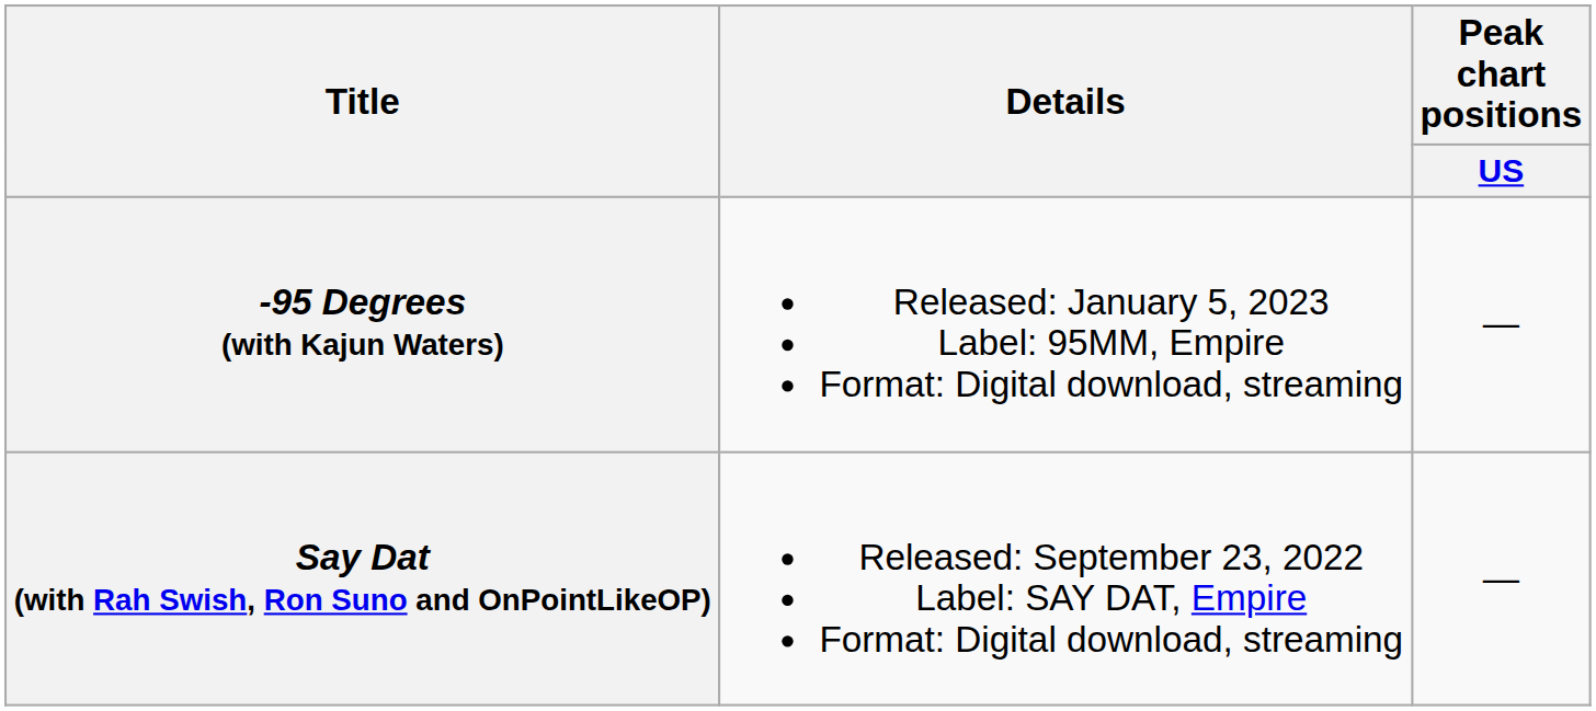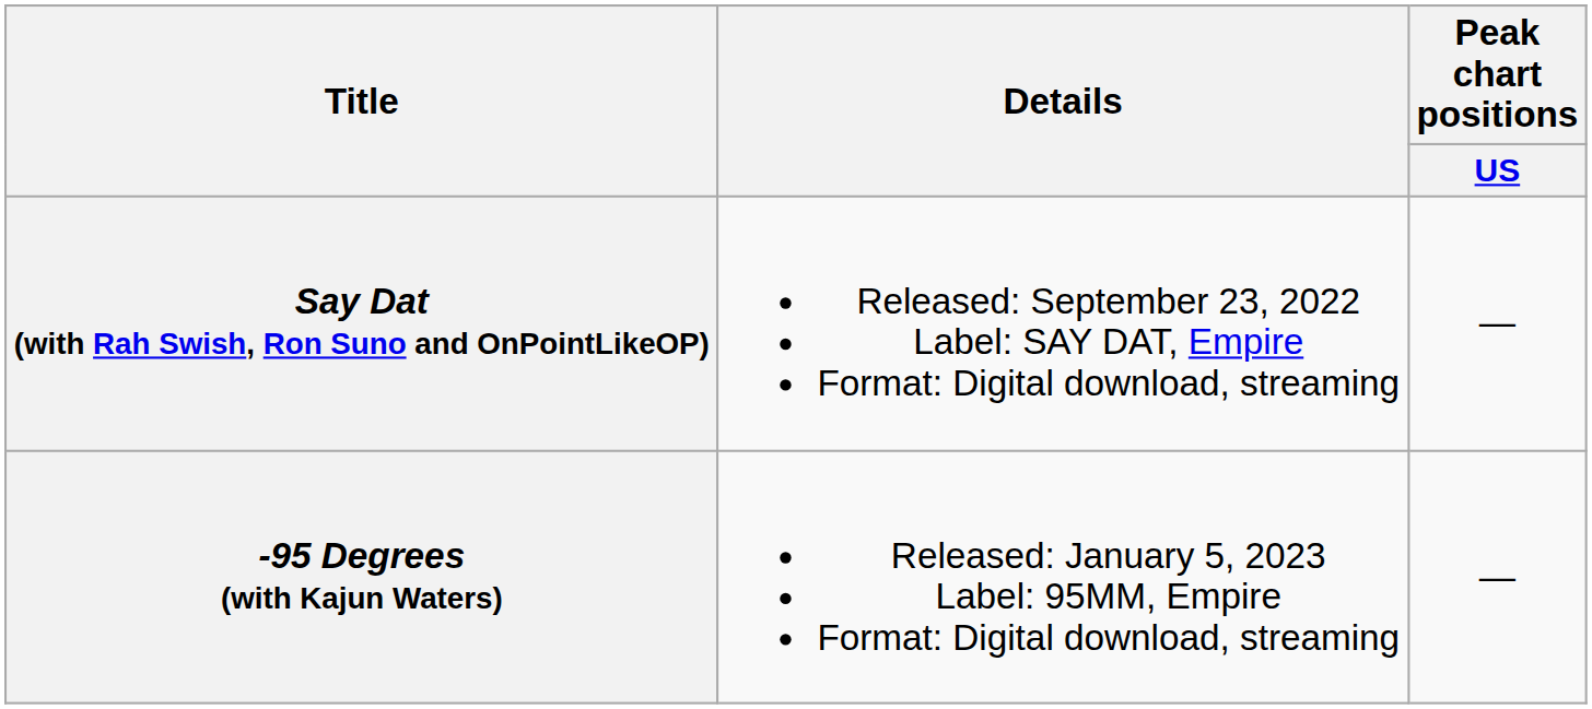 <table class="wikitable plainrowheaders" style="text-align:center;">
 <tr>
 <th scope="col" rowspan="2">Title</th>
 <th scope="col" rowspan="2">Details</th>
 <th scope="col" colspan="1">Peak chart positions</th>
 </tr>
 <tr>
 <th scope="col" style="width:3em;font-size:90%;"><a href='#'>US</a><br></th>
 </tr>
 <tr>
+<th scope="row"><em>Say Dat</em><br><small>(with <a href='#'>Rah Swish</a>, <a href='#'>Ron Suno</a> and OnPointLikeOP)</small></th>
+<td><br><ul><li>Released: September 23, 2022</li><li>Label: SAY DAT, <a href='#'>Empire</a></li><li>Format: Digital download, streaming</li></ul></td>
+<td>—</td>
+</tr>
+<tr>
 <th scope="row"><em>-95 Degrees</em><br><small>(with Kajun Waters)</small></th>
 <td><br><ul><li>Released: January 5, 2023</li><li>Label: 95MM, Empire</li><li>Format: Digital download, streaming</li></ul></td>
 <td>—</td>
 </tr>
-<tr>
-<th scope="row"><em>Say Dat</em><br><small>(with <a href='#'>Rah Swish</a>, <a href='#'>Ron Suno</a> and OnPointLikeOP)</small></th>
-<td><br><ul><li>Released: September 23, 2022</li><li>Label: SAY DAT, <a href='#'>Empire</a></li><li>Format: Digital download, streaming</li></ul></td>
-<td>—</td>
-</tr>
 </table>
